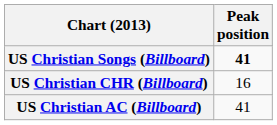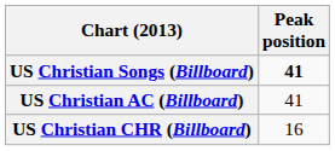 <table class="wikitable sortable plainrowheaders" style="text-align:center">
 <tr>
 <th scope="col">Chart (2013)</th>
 <th scope="col">Peak<br>position</th>
 </tr>
 <tr>
 <th scope="row">US <a href='#'>Christian Songs</a> (<em><a href='#'>Billboard</a></em>)</th>
 <td><strong>41</strong></td>
 </tr>
 <tr>
+<th scope="row">US <a href='#'>Christian AC</a> (<em><a href='#'>Billboard</a></em>)</th>
+<td>41</td>
+</tr>
+<tr>
 <th scope="row">US <a href='#'>Christian CHR</a> (<em><a href='#'>Billboard</a></em>)</th>
 <td>16</td>
 </tr>
-<tr>
-<th scope="row">US <a href='#'>Christian AC</a> (<em><a href='#'>Billboard</a></em>)</th>
-<td>41</td>
-</tr>
 </table>
